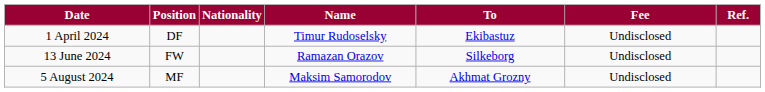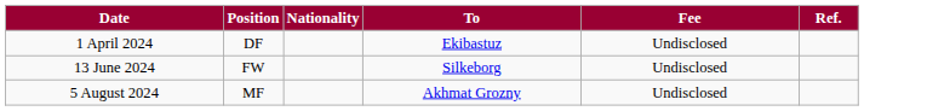 <table class="wikitable"  style="text-align:center; font-size:90%; ">
 <tr>
 <th style="background:#990033; color:#FFFFFF; width:200px;">Date</th>
 <th style="background:#990033; color:#FFFFFF; width:50px;">Position</th>
 <th style="background:#990033; color:#FFFFFF; width:50px;">Nationality</th>
-<th style="background:#990033; color:#FFFFFF; width:200px;">Name</th>
 <th style="background:#990033; color:#FFFFFF; width:200px;">To</th>
 <th style="background:#990033; color:#FFFFFF; width:200px;">Fee</th>
 <th style="background:#990033; color:#FFFFFF; width:50px;">Ref.</th>
 </tr>
 <tr>
 <td>1 April 2024</td>
 <td>DF</td>
 <td></td>
-<td><a href='#'>Timur Rudoselsky</a></td>
 <td><a href='#'>Ekibastuz</a></td>
 <td>Undisclosed</td>
 <td></td>
 </tr>
 <tr>
 <td>13 June 2024</td>
 <td>FW</td>
 <td></td>
-<td><a href='#'>Ramazan Orazov</a></td>
 <td><a href='#'>Silkeborg</a></td>
 <td>Undisclosed</td>
 <td></td>
 </tr>
 <tr>
 <td>5 August 2024</td>
 <td>MF</td>
 <td></td>
-<td><a href='#'>Maksim Samorodov</a></td>
 <td><a href='#'>Akhmat Grozny</a></td>
 <td>Undisclosed</td>
 <td></td>
 </tr>
 </table>
